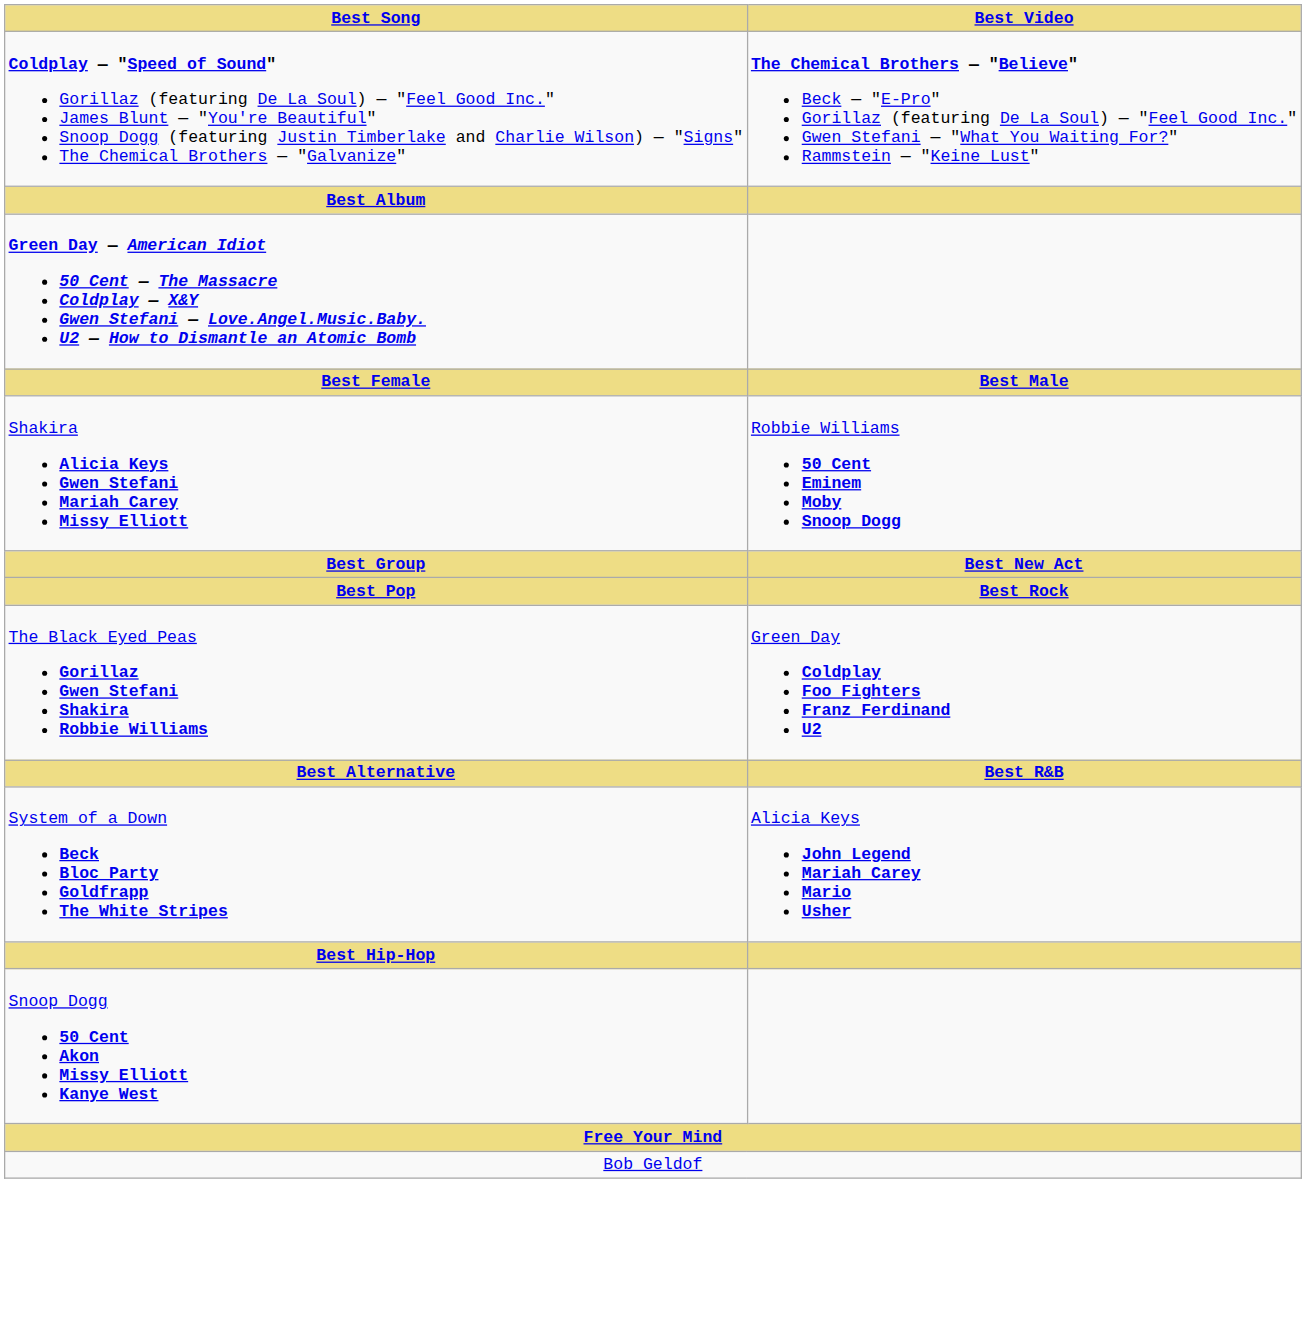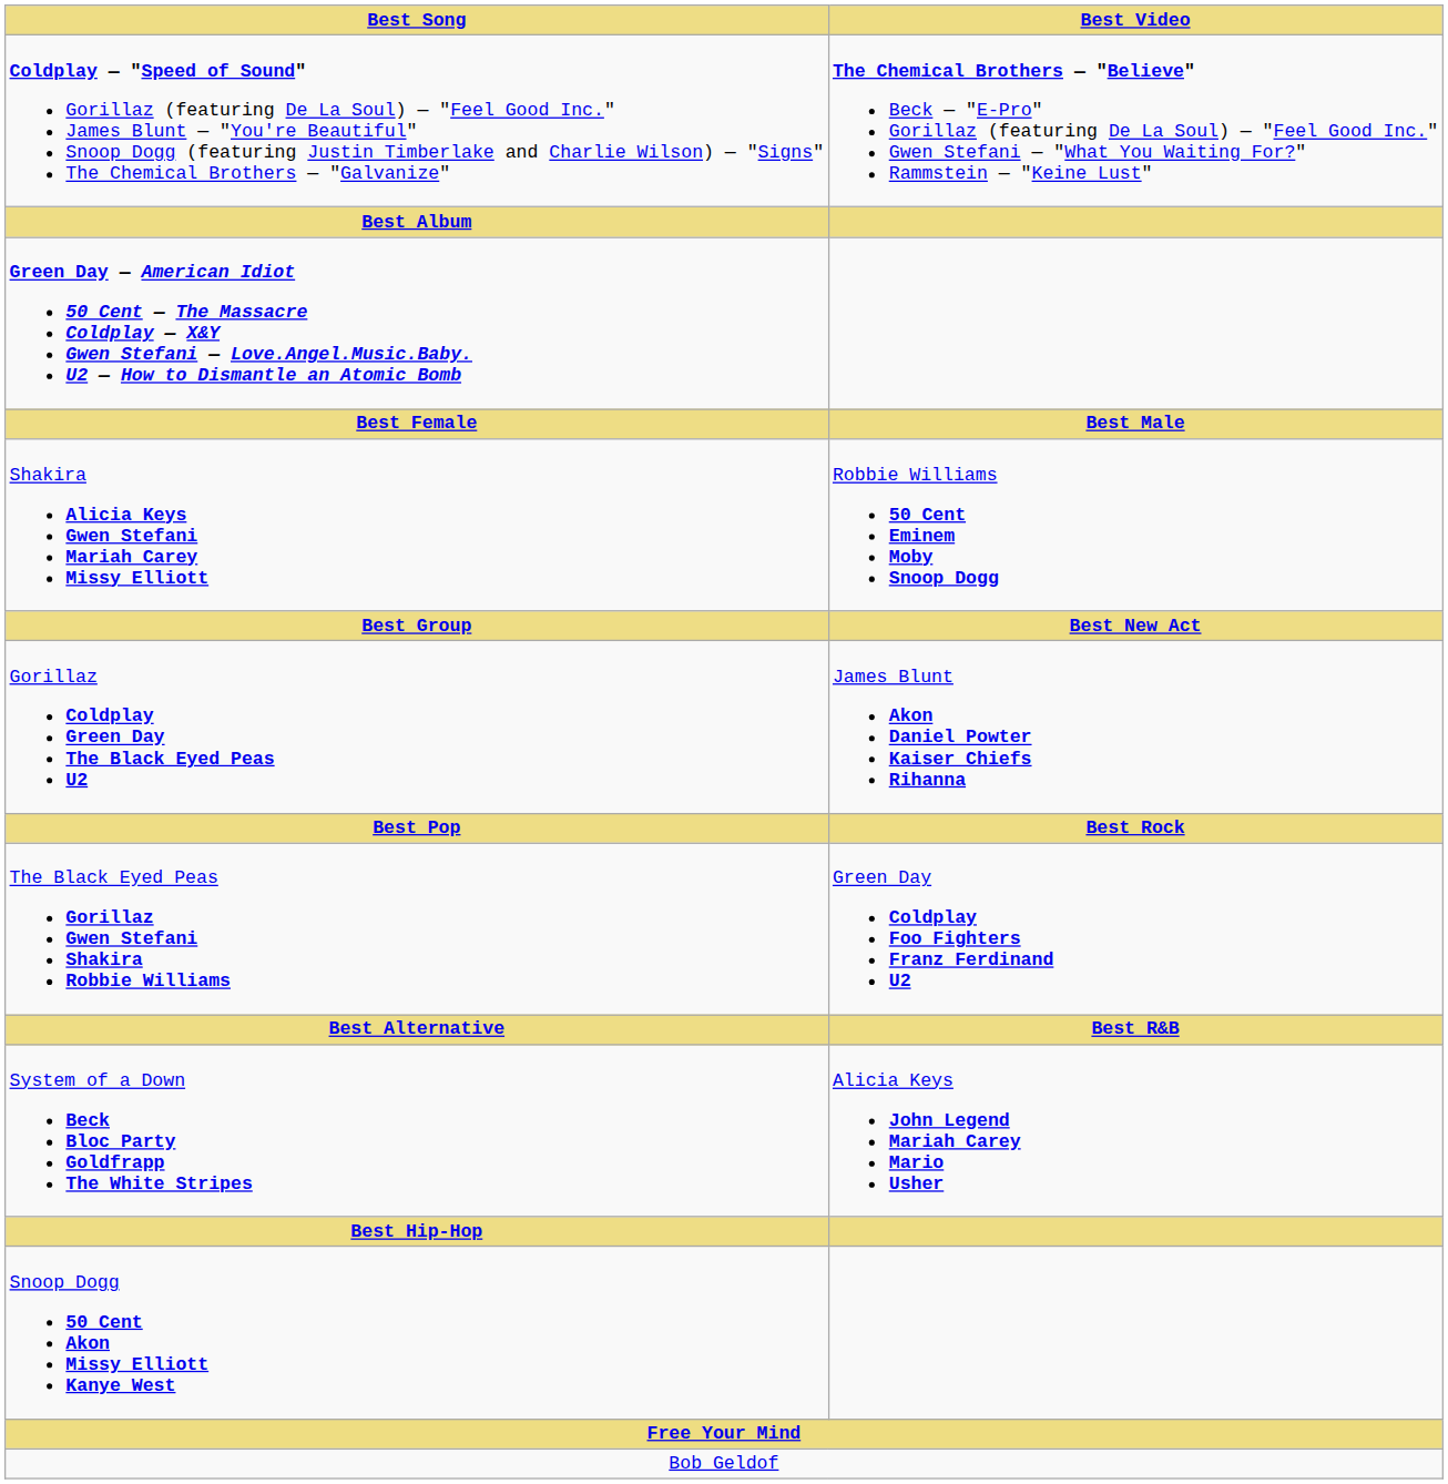 <table class=wikitable style="width="100%">
 <tr>
 <th style="background:#EEDD85; width=50%"><a href='#'>Best Song</a></th>
 <th style="background:#EEDD85; width=50%"><a href='#'>Best Video</a></th>
 </tr>
 <tr>
 <td valign="top"><br><strong><a href='#'>Coldplay</a> — "<a href='#'>Speed of Sound</a>"</strong><ul><li><a href='#'>Gorillaz</a> (featuring <a href='#'>De La Soul</a>) — "<a href='#'>Feel Good Inc.</a>"</li><li><a href='#'>James Blunt</a> — "<a href='#'>You're Beautiful</a>"</li><li><a href='#'>Snoop Dogg</a> (featuring <a href='#'>Justin Timberlake</a> and <a href='#'>Charlie Wilson</a>) — "<a href='#'>Signs</a>"</li><li><a href='#'>The Chemical Brothers</a> — "<a href='#'>Galvanize</a>"</li></ul></td>
 <td valign="top"><br><strong><a href='#'>The Chemical Brothers</a> — "<a href='#'>Believe</a>"</strong><ul><li><a href='#'>Beck</a> — "<a href='#'>E-Pro</a>"</li><li><a href='#'>Gorillaz</a> (featuring <a href='#'>De La Soul</a>) — "<a href='#'>Feel Good Inc.</a>"</li><li><a href='#'>Gwen Stefani</a> — "<a href='#'>What You Waiting For?</a>"</li><li><a href='#'>Rammstein</a> — "<a href='#'>Keine Lust</a>"</li></ul></td>
 </tr>
 <tr>
 <th style="background:#EEDD85; width=50%"><a href='#'>Best Album</a></th>
 <th style="background:#EEDD85; width=50%"></th>
 </tr>
 <tr>
 <td valign="top"><br><strong><a href='#'>Green Day</a> — <em><a href='#'>American Idiot</a><strong><em><ul><li><a href='#'>50 Cent</a> — </em><a href='#'>The Massacre</a><em></li><li><a href='#'>Coldplay</a> — </em><a href='#'>X&Y</a><em></li><li><a href='#'>Gwen Stefani</a> — </em><a href='#'>Love.Angel.Music.Baby.</a><em></li><li><a href='#'>U2</a> — </em><a href='#'>How to Dismantle an Atomic Bomb</a><em></li></ul></td>
 <td valign="top"></td>
 </tr>
 <tr>
 <th style="background:#EEDD85; width=50%"><a href='#'>Best Female</a></th>
 <th style="background:#EEDD85; width=50%"><a href='#'>Best Male</a></th>
 </tr>
 <tr>
 <td valign="top"><br></strong><a href='#'>Shakira</a><strong><ul><li><a href='#'>Alicia Keys</a></li><li><a href='#'>Gwen Stefani</a></li><li><a href='#'>Mariah Carey</a></li><li><a href='#'>Missy Elliott</a></li></ul></td>
 <td valign="top"><br></strong><a href='#'>Robbie Williams</a><strong><ul><li><a href='#'>50 Cent</a></li><li><a href='#'>Eminem</a></li><li><a href='#'>Moby</a></li><li><a href='#'>Snoop Dogg</a></li></ul></td>
 </tr>
 <tr>
 <th style="background:#EEDD85; width=50%"><a href='#'>Best Group</a></th>
 <th style="background:#EEDD85; width=50%"><a href='#'>Best New Act</a></th>
+</tr>
+<tr>
+<td valign="top"><br></strong><a href='#'>Gorillaz</a><strong><ul><li><a href='#'>Coldplay</a></li><li><a href='#'>Green Day</a></li><li><a href='#'>The Black Eyed Peas</a></li><li><a href='#'>U2</a></li></ul></td>
+<td valign="top"><br></strong><a href='#'>James Blunt</a><strong><ul><li><a href='#'>Akon</a></li><li><a href='#'>Daniel Powter</a></li><li><a href='#'>Kaiser Chiefs</a></li><li><a href='#'>Rihanna</a></li></ul></td>
 </tr>
 <tr>
 <th style="background:#EEDD85; width=50%"><a href='#'>Best Pop</a></th>
 <th style="background:#EEDD85; width=50%"><a href='#'>Best Rock</a></th>
 </tr>
 <tr>
 <td valign="top"><br></strong><a href='#'>The Black Eyed Peas</a><strong><ul><li><a href='#'>Gorillaz</a></li><li><a href='#'>Gwen Stefani</a></li><li><a href='#'>Shakira</a></li><li><a href='#'>Robbie Williams</a></li></ul></td>
 <td valign="top"><br></strong><a href='#'>Green Day</a><strong><ul><li><a href='#'>Coldplay</a></li><li><a href='#'>Foo Fighters</a></li><li><a href='#'>Franz Ferdinand</a></li><li><a href='#'>U2</a></li></ul></td>
 </tr>
 <tr>
 <th style="background:#EEDD85; width=50%"><a href='#'>Best Alternative</a></th>
 <th style="background:#EEDD85; width=50%"><a href='#'>Best R&B</a></th>
 </tr>
 <tr>
 <td valign="top"><br></strong><a href='#'>System of a Down</a><strong><ul><li><a href='#'>Beck</a></li><li><a href='#'>Bloc Party</a></li><li><a href='#'>Goldfrapp</a></li><li><a href='#'>The White Stripes</a></li></ul></td>
 <td valign="top"><br></strong><a href='#'>Alicia Keys</a><strong><ul><li><a href='#'>John Legend</a></li><li><a href='#'>Mariah Carey</a></li><li><a href='#'>Mario</a></li><li><a href='#'>Usher</a></li></ul></td>
 </tr>
 <tr>
 <th style="background:#EEDD85; width=50%"><a href='#'>Best Hip-Hop</a></th>
 <th style="background:#EEDD85; width=50%"></th>
 </tr>
 <tr>
 <td valign="top"><br></strong><a href='#'>Snoop Dogg</a><strong><ul><li><a href='#'>50 Cent</a></li><li><a href='#'>Akon</a></li><li><a href='#'>Missy Elliott</a></li><li><a href='#'>Kanye West</a></li></ul></td>
 <td valign="top"></td>
 </tr>
 <tr>
 <th style="background:#EEDD82; width=50%" colspan="2"><a href='#'>Free Your Mind</a></th>
 </tr>
 <tr>
 <td colspan="2" style="text-align: center;"></strong><a href='#'>Bob Geldof</a><strong></td>
 </tr>
 </table>
